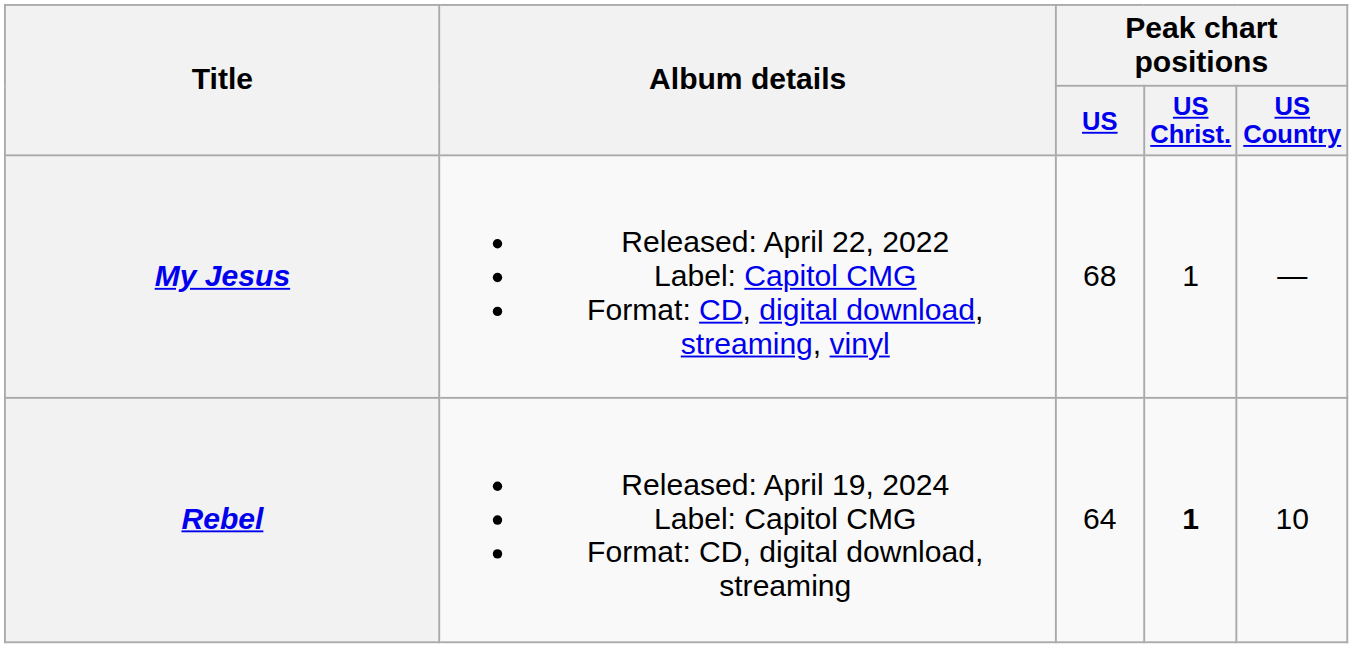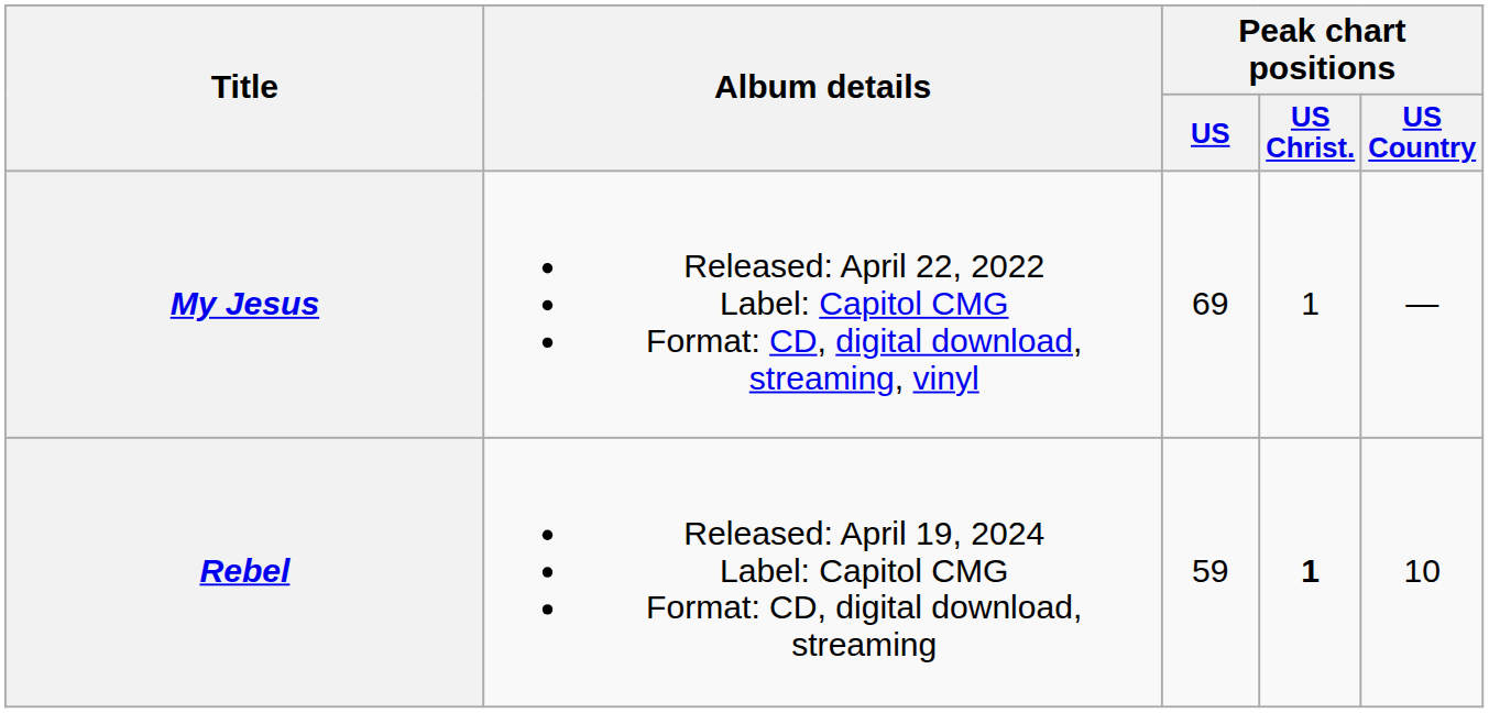 <table class="wikitable plainrowheaders" style="text-align:center;">
 <tr>
 <th scope="col" rowspan="2" style="width:14em;">Title</th>
 <th scope="col" rowspan="2" style="width:20em;">Album details</th>
 <th scope="col" colspan="3">Peak chart positions</th>
 </tr>
 <tr>
 <th scope="col" style="width:3em;font-size:85%;"><a href='#'>US</a><br></th>
 <th scope="col" style="width:3em;font-size:85%;"><a href='#'>US<br>Christ.</a><br></th>
 <th scope="col" style="width:3em;font-size:85%;"><a href='#'>US<br>Country</a><br></th>
 </tr>
 <tr>
 <th scope="row"><em><a href='#'>My Jesus</a></em></th>
 <td><br><ul><li>Released: April 22, 2022</li><li>Label: <a href='#'>Capitol CMG</a></li><li>Format: <a href='#'>CD</a>, <a href='#'>digital download</a>, <a href='#'>streaming</a>, <a href='#'>vinyl</a></li></ul></td>
-<td>68</td>
+<td>69</td>
 <td>1</td>
 <td>—</td>
 </tr>
 <tr>
 <th scope="row"><em><a href='#'>Rebel</a></em></th>
 <td><br><ul><li>Released: April 19, 2024</li><li>Label: Capitol CMG</li><li>Format: CD, digital download, streaming</li></ul></td>
-<td>64</td>
+<td>59</td>
 <td><strong>1</strong></td>
 <td>10</td>
 </tr>
 </table>
